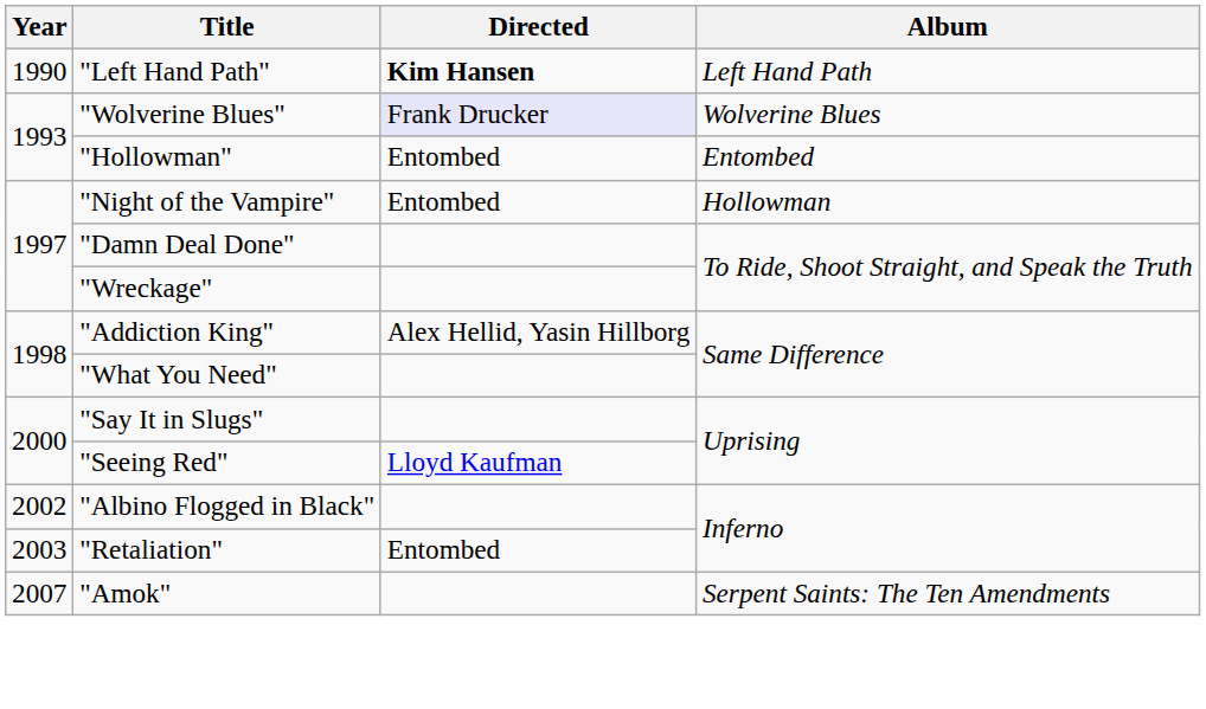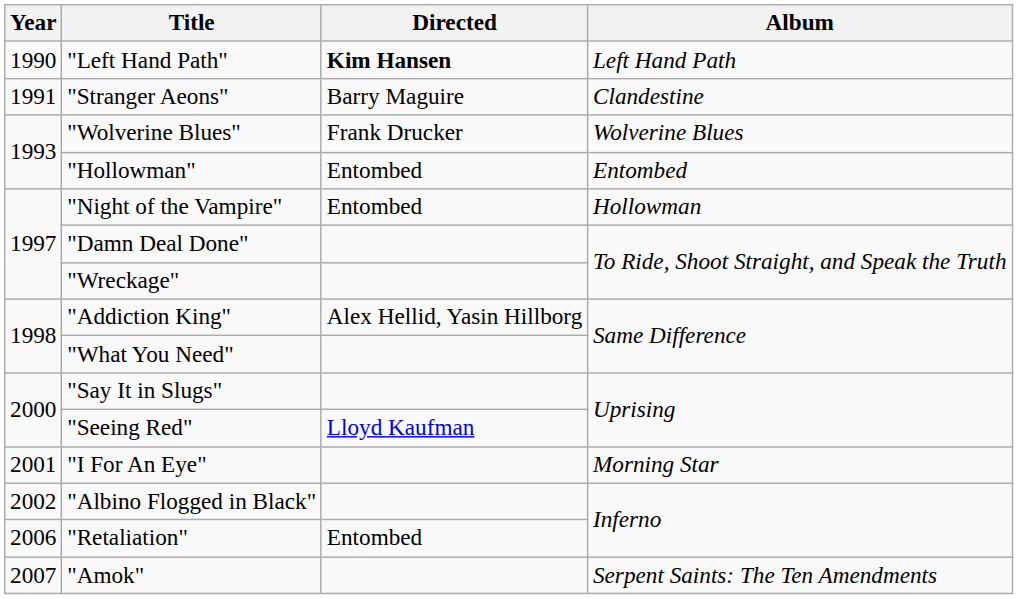 <table class="wikitable" border="1">
 <tr>
 <th>Year</th>
 <th>Title</th>
 <th>Directed</th>
 <th>Album</th>
 </tr>
 <tr>
 <td>1990</td>
 <td>"Left Hand Path"</td>
 <td><strong>Kim Hansen</strong></td>
 <td><em>Left Hand Path</em></td>
 </tr>
 <tr>
+<td>1991</td>
+<td>"Stranger Aeons"</td>
+<td>Barry Maguire</td>
+<td><em>Clandestine</em></td>
+</tr>
+<tr>
 <td rowspan=2>1993</td>
 <td>"Wolverine Blues"</td>
-<td style="background: lavender;">Frank Drucker</td>
+<td>Frank Drucker</td>
 <td><em>Wolverine Blues</em></td>
 </tr>
 <tr>
 <td>"Hollowman"</td>
 <td>Entombed</td>
 <td><em>Entombed</em></td>
 </tr>
 <tr>
 <td rowspan=3>1997</td>
 <td>"Night of the Vampire"</td>
 <td>Entombed</td>
 <td><em>Hollowman</em></td>
 </tr>
 <tr>
 <td>"Damn Deal Done"</td>
 <td></td>
 <td rowspan=2><em>To Ride, Shoot Straight, and Speak the Truth</em></td>
 </tr>
 <tr>
 <td>"Wreckage"</td>
 <td></td>
 </tr>
 <tr>
 <td rowspan=2>1998</td>
 <td>"Addiction King"</td>
 <td>Alex Hellid, Yasin Hillborg</td>
 <td rowspan=2><em>Same Difference</em></td>
 </tr>
 <tr>
 <td>"What You Need"</td>
 <td></td>
 </tr>
 <tr>
 <td rowspan=2>2000</td>
 <td>"Say It in Slugs"</td>
 <td></td>
 <td rowspan=2><em>Uprising</em></td>
 </tr>
 <tr>
 <td>"Seeing Red"</td>
 <td><a href='#'>Lloyd Kaufman</a></td>
 </tr>
 <tr>
+<td>2001</td>
+<td>"I For An Eye"</td>
+<td></td>
+<td><em>Morning Star</em></td>
+</tr>
+<tr>
 <td>2002</td>
 <td>"Albino Flogged in Black"</td>
 <td></td>
 <td rowspan=2><em>Inferno</em></td>
 </tr>
 <tr>
-<td>2003</td>
+<td>2006</td>
 <td>"Retaliation"</td>
 <td>Entombed</td>
 </tr>
 <tr>
 <td>2007</td>
 <td>"Amok"</td>
 <td></td>
 <td><em>Serpent Saints: The Ten Amendments</em></td>
 </tr>
 </table>
